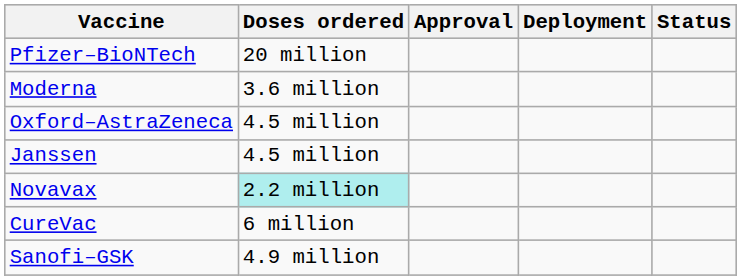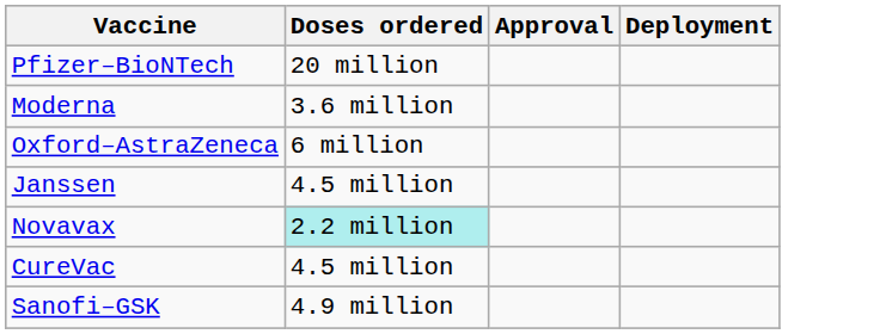 <table class="wikitable">
 <tr>
 <th>Vaccine</th>
 <th>Doses ordered</th>
 <th>Approval</th>
 <th>Deployment</th>
-<th>Status</th>
 </tr>
 <tr>
 <td><a href='#'>Pfizer–BioNTech</a></td>
 <td>20 million</td>
-<td></td>
 <td></td>
 <td></td>
 </tr>
 <tr>
 <td><a href='#'>Moderna</a></td>
 <td>3.6 million</td>
 <td></td>
 <td></td>
-<td></td>
 </tr>
 <tr>
 <td><a href='#'>Oxford–AstraZeneca</a></td>
-<td>4.5 million</td>
-<td></td>
+<td>6 million</td>
 <td></td>
 <td></td>
 </tr>
 <tr>
 <td><a href='#'>Janssen</a></td>
 <td>4.5 million</td>
 <td></td>
 <td></td>
-<td></td>
 </tr>
 <tr>
 <td><a href='#'>Novavax</a></td>
 <td style="background: paleturquoise;">2.2 million</td>
 <td></td>
 <td></td>
-<td></td>
 </tr>
 <tr>
 <td><a href='#'>CureVac</a></td>
-<td>6 million</td>
-<td></td>
+<td>4.5 million</td>
 <td></td>
 <td></td>
 </tr>
 <tr>
 <td><a href='#'>Sanofi–GSK</a></td>
 <td>4.9 million</td>
 <td></td>
 <td></td>
-<td></td>
 </tr>
 </table>
